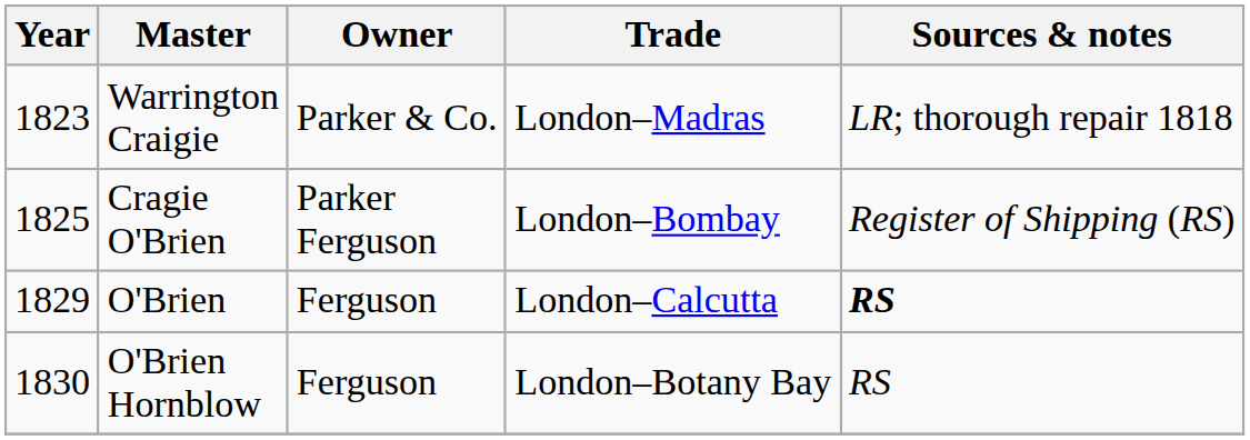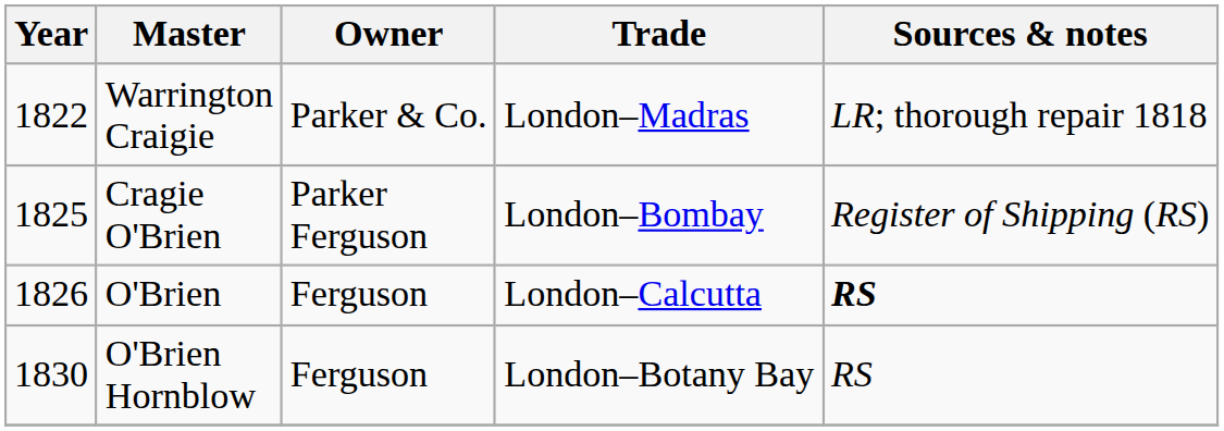 <table class=" wikitable">
 <tr>
 <th>Year</th>
 <th>Master</th>
 <th>Owner</th>
 <th>Trade</th>
 <th>Sources & notes</th>
 </tr>
 <tr>
-<td>1823</td>
+<td>1822</td>
 <td>Warrington<br>Craigie</td>
 <td>Parker & Co.</td>
 <td>London–<a href='#'>Madras</a></td>
 <td><em>LR</em>; thorough repair 1818</td>
 </tr>
 <tr>
 <td>1825</td>
 <td>Cragie<br>O'Brien</td>
 <td>Parker<br>Ferguson</td>
 <td>London–<a href='#'>Bombay</a></td>
 <td><em>Register of Shipping</em> (<em>RS</em>)</td>
 </tr>
 <tr>
-<td>1829</td>
+<td>1826</td>
 <td>O'Brien</td>
 <td>Ferguson</td>
 <td>London–<a href='#'>Calcutta</a></td>
 <td><strong><em>RS</em></strong></td>
 </tr>
 <tr>
 <td>1830</td>
 <td>O'Brien<br>Hornblow</td>
 <td>Ferguson</td>
 <td>London–Botany Bay</td>
 <td><em>RS</em></td>
 </tr>
 <tr>
 </tr>
 </table>
